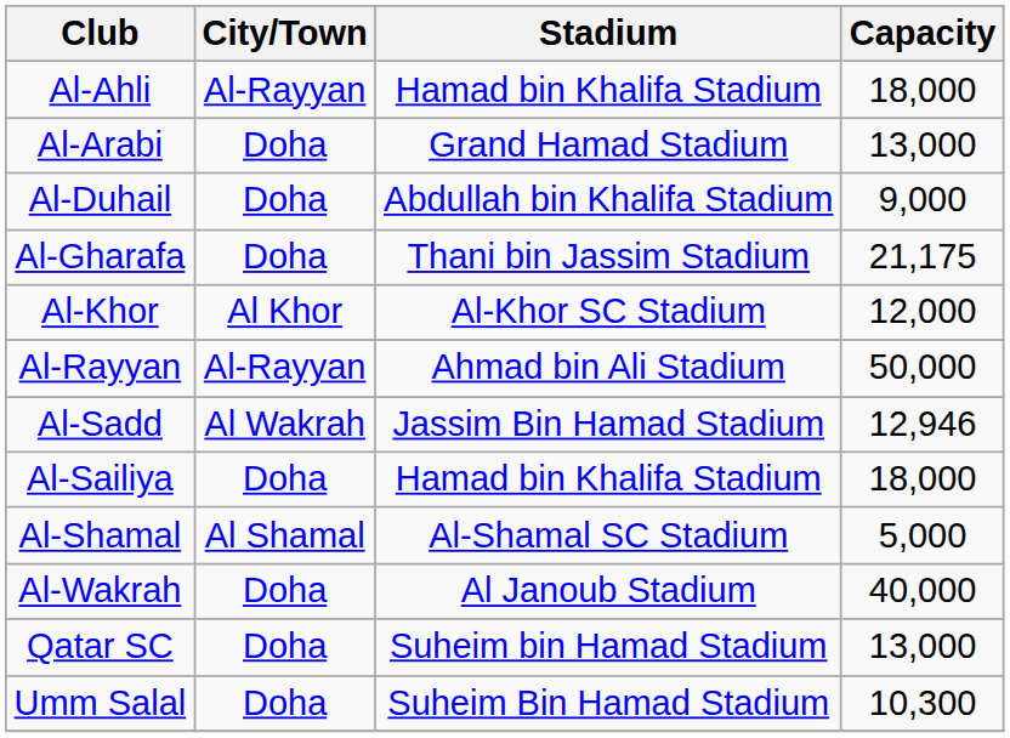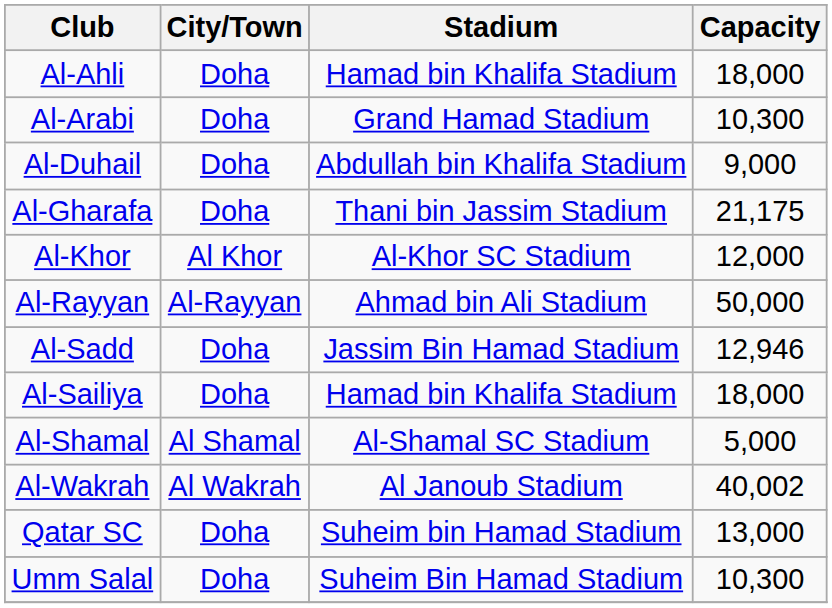 <table class="wikitable sortable" style="text-align: center;">
 <tr>
 <th>Club</th>
 <th>City/Town</th>
 <th>Stadium</th>
 <th>Capacity</th>
 </tr>
 <tr>
 <td><a href='#'>Al-Ahli</a></td>
-<td><a href='#'>Al-Rayyan</a></td>
+<td><a href='#'>Doha</a></td>
 <td><a href='#'>Hamad bin Khalifa Stadium</a></td>
 <td>18,000</td>
 </tr>
 <tr>
 <td><a href='#'>Al-Arabi</a></td>
 <td><a href='#'>Doha</a></td>
 <td><a href='#'>Grand Hamad Stadium</a></td>
-<td>13,000</td>
+<td>10,300</td>
 </tr>
 <tr>
 <td><a href='#'>Al-Duhail</a></td>
 <td><a href='#'>Doha</a></td>
 <td><a href='#'>Abdullah bin Khalifa Stadium</a></td>
 <td>9,000</td>
 </tr>
 <tr>
 <td><a href='#'>Al-Gharafa</a></td>
 <td><a href='#'>Doha</a></td>
 <td><a href='#'>Thani bin Jassim Stadium</a></td>
 <td>21,175</td>
 </tr>
 <tr>
 <td><a href='#'>Al-Khor</a></td>
 <td><a href='#'>Al Khor</a></td>
 <td><a href='#'>Al-Khor SC Stadium</a></td>
 <td>12,000</td>
 </tr>
 <tr>
 <td><a href='#'>Al-Rayyan</a></td>
 <td><a href='#'>Al-Rayyan</a></td>
 <td><a href='#'>Ahmad bin Ali Stadium</a></td>
 <td>50,000</td>
 </tr>
 <tr>
 <td><a href='#'>Al-Sadd</a></td>
-<td><a href='#'>Al Wakrah</a></td>
+<td><a href='#'>Doha</a></td>
 <td><a href='#'>Jassim Bin Hamad Stadium</a></td>
 <td>12,946</td>
 </tr>
 <tr>
 <td><a href='#'>Al-Sailiya</a></td>
 <td><a href='#'>Doha</a></td>
 <td><a href='#'>Hamad bin Khalifa Stadium</a></td>
 <td>18,000</td>
 </tr>
 <tr>
 <td><a href='#'>Al-Shamal</a></td>
 <td><a href='#'>Al Shamal</a></td>
 <td><a href='#'>Al-Shamal SC Stadium</a></td>
 <td>5,000</td>
 </tr>
 <tr>
 <td><a href='#'>Al-Wakrah</a></td>
-<td><a href='#'>Doha</a></td>
+<td><a href='#'>Al Wakrah</a></td>
 <td><a href='#'>Al Janoub Stadium</a></td>
-<td>40,000</td>
+<td>40,002</td>
 </tr>
 <tr>
 <td><a href='#'>Qatar SC</a></td>
 <td><a href='#'>Doha</a></td>
 <td><a href='#'>Suheim bin Hamad Stadium</a></td>
 <td>13,000</td>
 </tr>
 <tr>
 <td><a href='#'>Umm Salal</a></td>
 <td><a href='#'>Doha</a></td>
 <td><a href='#'>Suheim Bin Hamad Stadium</a></td>
 <td>10,300</td>
 </tr>
 <tr>
 </tr>
 </table>
